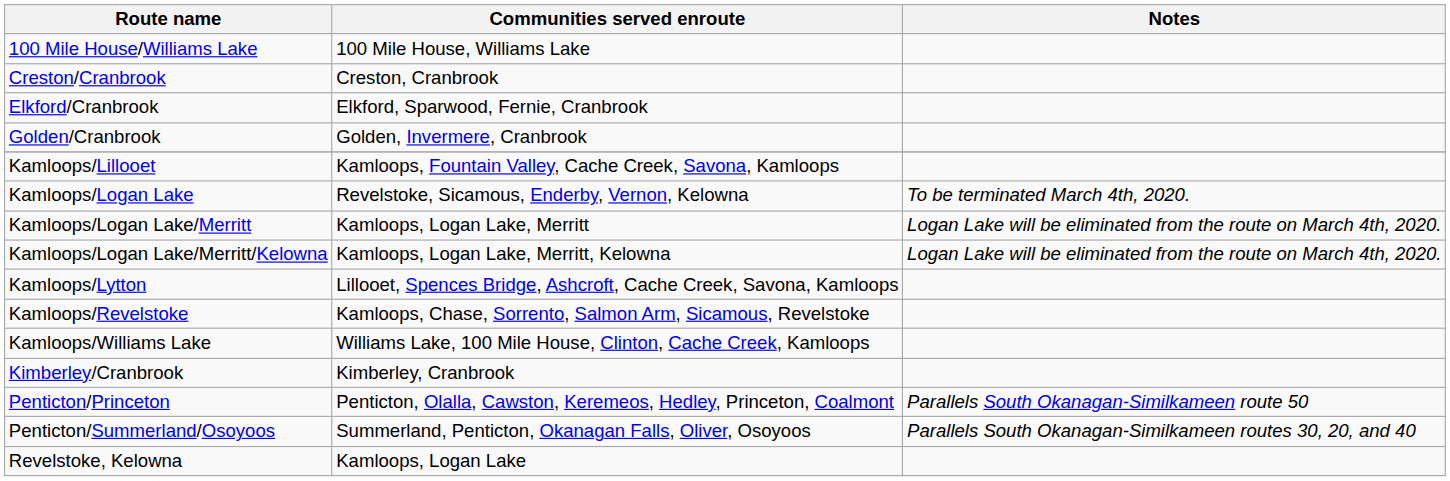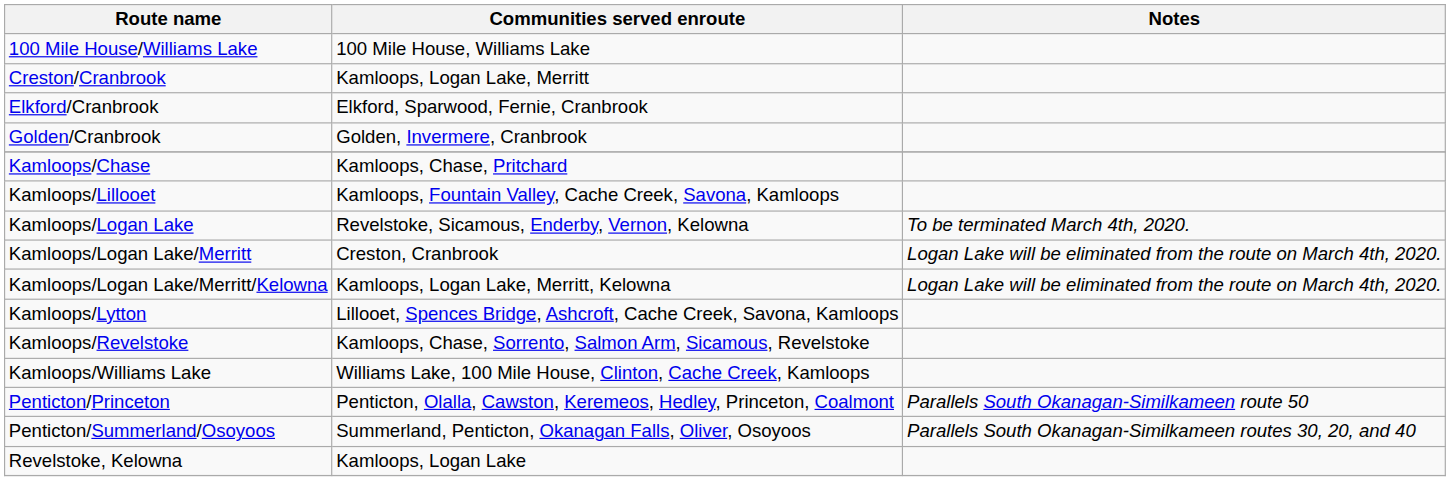 <table class="wikitable">
 <tr>
 <th>Route name</th>
 <th>Communities served enroute</th>
 <th>Notes</th>
 </tr>
 <tr>
 <td><a href='#'>100 Mile House</a>/<a href='#'>Williams Lake</a></td>
 <td>100 Mile House, Williams Lake</td>
 <td></td>
 </tr>
 <tr>
 <td><a href='#'>Creston</a>/<a href='#'>Cranbrook</a></td>
-<td>Creston, Cranbrook</td>
+<td>Kamloops, Logan Lake, Merritt</td>
 <td></td>
 </tr>
 <tr>
 <td><a href='#'>Elkford</a>/Cranbrook</td>
 <td>Elkford, Sparwood, Fernie, Cranbrook</td>
 <td></td>
 </tr>
 <tr>
 <td><a href='#'>Golden</a>/Cranbrook</td>
 <td>Golden, <a href='#'>Invermere</a>, Cranbrook</td>
 <td></td>
 </tr>
 <tr>
 </tr>
 <tr>
+<td><a href='#'>Kamloops</a>/<a href='#'>Chase</a></td>
+<td>Kamloops, Chase, <a href='#'>Pritchard</a></td>
+<td></td>
+</tr>
+<tr>
 <td>Kamloops/<a href='#'>Lillooet</a></td>
 <td>Kamloops, <a href='#'>Fountain Valley</a>, Cache Creek, <a href='#'>Savona</a>, Kamloops</td>
 <td></td>
 </tr>
 <tr>
 <td>Kamloops/<a href='#'>Logan Lake</a></td>
 <td>Revelstoke, Sicamous, <a href='#'>Enderby</a>, <a href='#'>Vernon</a>, Kelowna</td>
 <td><em>To be terminated March 4th, 2020.</em></td>
 </tr>
 <tr>
 <td>Kamloops/Logan Lake/<a href='#'>Merritt</a></td>
-<td>Kamloops, Logan Lake, Merritt</td>
+<td>Creston, Cranbrook</td>
 <td><em>Logan Lake will be eliminated from the route on March 4th, 2020.</em></td>
 </tr>
 <tr>
 <td>Kamloops/Logan Lake/Merritt/<a href='#'>Kelowna</a></td>
 <td>Kamloops, Logan Lake, Merritt, Kelowna</td>
 <td><em>Logan Lake will be eliminated from the route on March 4th, 2020.</em></td>
 </tr>
 <tr>
 <td>Kamloops/<a href='#'>Lytton</a></td>
 <td>Lillooet, <a href='#'>Spences Bridge</a>, <a href='#'>Ashcroft</a>, Cache Creek, Savona, Kamloops</td>
 <td></td>
 </tr>
 <tr>
 <td>Kamloops/<a href='#'>Revelstoke</a></td>
 <td>Kamloops, Chase, <a href='#'>Sorrento</a>, <a href='#'>Salmon Arm</a>, <a href='#'>Sicamous</a>, Revelstoke</td>
 <td></td>
 </tr>
 <tr>
 <td>Kamloops/Williams Lake</td>
 <td>Williams Lake, 100 Mile House, <a href='#'>Clinton</a>, <a href='#'>Cache Creek</a>, Kamloops</td>
 <td></td>
 </tr>
 <tr>
-<td><a href='#'>Kimberley</a>/Cranbrook</td>
-<td>Kimberley, Cranbrook</td>
-<td></td>
-</tr>
-<tr>
 <td><a href='#'>Penticton</a>/<a href='#'>Princeton</a></td>
 <td>Penticton, <a href='#'>Olalla</a>, <a href='#'>Cawston</a>, <a href='#'>Keremeos</a>, <a href='#'>Hedley</a>, Princeton, <a href='#'>Coalmont</a></td>
 <td><em>Parallels <a href='#'>South Okanagan-Similkameen</a> route 50</em></td>
 </tr>
 <tr>
 <td>Penticton/<a href='#'>Summerland</a>/<a href='#'>Osoyoos</a></td>
 <td>Summerland, Penticton, <a href='#'>Okanagan Falls</a>, <a href='#'>Oliver</a>, Osoyoos</td>
 <td><em>Parallels South Okanagan-Similkameen routes 30, 20, and 40</em></td>
 </tr>
 <tr>
 <td>Revelstoke, Kelowna</td>
 <td>Kamloops, Logan Lake</td>
 <td></td>
 </tr>
 <tr>
 </tr>
 </table>
